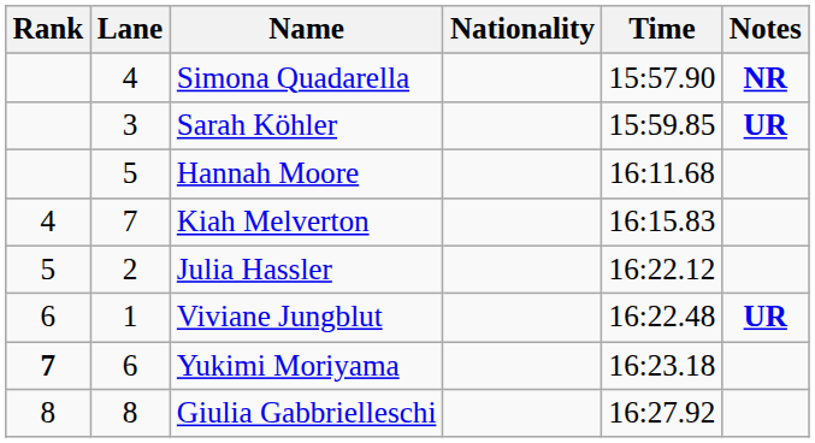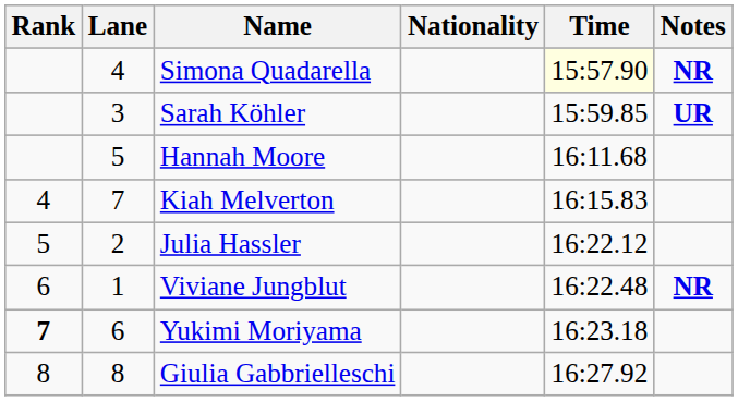 <table class="wikitable sortable" style="text-align:center">
 <tr>
 <th>Rank</th>
 <th>Lane</th>
 <th>Name</th>
 <th>Nationality</th>
 <th>Time</th>
 <th>Notes</th>
 </tr>
 <tr>
 <td></td>
 <td>4</td>
 <td align="left"><a href='#'>Simona Quadarella</a></td>
 <td align="left"></td>
-<td>15:57.90</td>
+<td style="background: lightyellow;">15:57.90</td>
 <td><strong><a href='#'>NR</a></strong></td>
 </tr>
 <tr>
 <td></td>
 <td>3</td>
 <td align="left"><a href='#'>Sarah Köhler</a></td>
 <td align="left"></td>
 <td>15:59.85</td>
 <td><strong><a href='#'>UR</a></strong></td>
 </tr>
 <tr>
 <td></td>
 <td>5</td>
 <td align="left"><a href='#'>Hannah Moore</a></td>
 <td align="left"></td>
 <td>16:11.68</td>
 <td></td>
 </tr>
 <tr>
 <td>4</td>
 <td>7</td>
 <td align="left"><a href='#'>Kiah Melverton</a></td>
 <td align="left"></td>
 <td>16:15.83</td>
 <td></td>
 </tr>
 <tr>
 <td>5</td>
 <td>2</td>
 <td align="left"><a href='#'>Julia Hassler</a></td>
 <td align="left"></td>
 <td>16:22.12</td>
 <td></td>
 </tr>
 <tr>
 <td>6</td>
 <td>1</td>
 <td align="left"><a href='#'>Viviane Jungblut</a></td>
 <td align="left"></td>
 <td>16:22.48</td>
-<td><strong><a href='#'>UR</a></strong></td>
+<td><strong><a href='#'>NR</a></strong></td>
 </tr>
 <tr>
 <td><strong>7</strong></td>
 <td>6</td>
 <td align="left"><a href='#'>Yukimi Moriyama</a></td>
 <td align="left"></td>
 <td>16:23.18</td>
 <td></td>
 </tr>
 <tr>
 <td>8</td>
 <td>8</td>
 <td align="left"><a href='#'>Giulia Gabbrielleschi</a></td>
 <td align="left"></td>
 <td>16:27.92</td>
 <td></td>
 </tr>
 </table>
